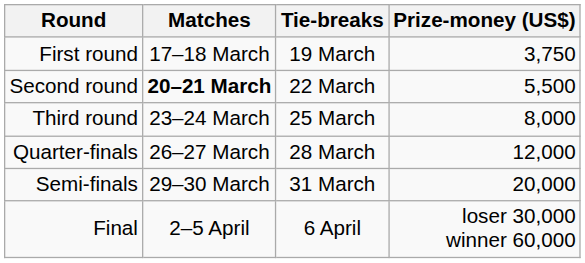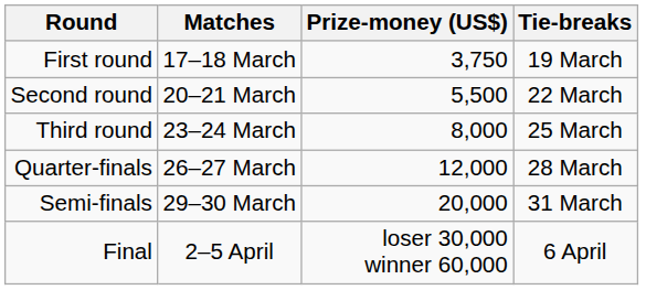 <table class="wikitable">
 <tr>
 <th align="right">Round</th>
 <th style="text-align:center;">Matches</th>
+<th align="left">Prize-money (US$)</th>
 <th align="left">Tie-breaks</th>
-<th align="left">Prize-money (US$)</th>
 </tr>
 <tr>
 <td align=right>First round</td>
 <td align=center>17–18 March</td>
+<td align=right>3,750</td>
 <td align=center>19 March</td>
-<td align=right>3,750</td>
 </tr>
 <tr>
 <td align=right>Second round</td>
-<td align=center><strong>20–21 March</strong></td>
+<td align=center>20–21 March</td>
+<td align=right>5,500</td>
 <td align=center>22 March</td>
-<td align=right>5,500</td>
 </tr>
 <tr>
 <td align=right>Third round</td>
 <td align=center>23–24 March</td>
+<td align=right>8,000</td>
 <td align=center>25 March</td>
-<td align=right>8,000</td>
 </tr>
 <tr>
 <td align=right>Quarter-finals</td>
 <td align=center>26–27 March</td>
+<td align=right>12,000</td>
 <td align=center>28 March</td>
-<td align=right>12,000</td>
 </tr>
 <tr>
 <td align=right>Semi-finals</td>
 <td align=center>29–30  March</td>
+<td align=right>20,000</td>
 <td align=center>31 March</td>
-<td align=right>20,000</td>
 </tr>
 <tr>
 <td align=right>Final</td>
 <td align=center>2–5 April</td>
+<td align=right>loser 30,000<br>winner 60,000</td>
 <td align=center>6 April</td>
-<td align=right>loser 30,000<br>winner 60,000</td>
 </tr>
 </table>
